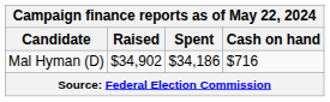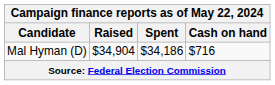 <table class="wikitable sortable">
 <tr>
 <th colspan=4>Campaign finance reports as of May 22, 2024</th>
 </tr>
 <tr style="text-align:center;">
 <th>Candidate</th>
 <th>Raised</th>
 <th>Spent</th>
 <th>Cash on hand</th>
 </tr>
 <tr>
 <td>Mal Hyman (D)</td>
-<td>$34,902</td>
+<td>$34,904</td>
 <td>$34,186</td>
 <td>$716</td>
 </tr>
 <tr>
 <th colspan="4"><small>Source: <a href='#'>Federal Election Commission</a></small></th>
 </tr>
 </table>
